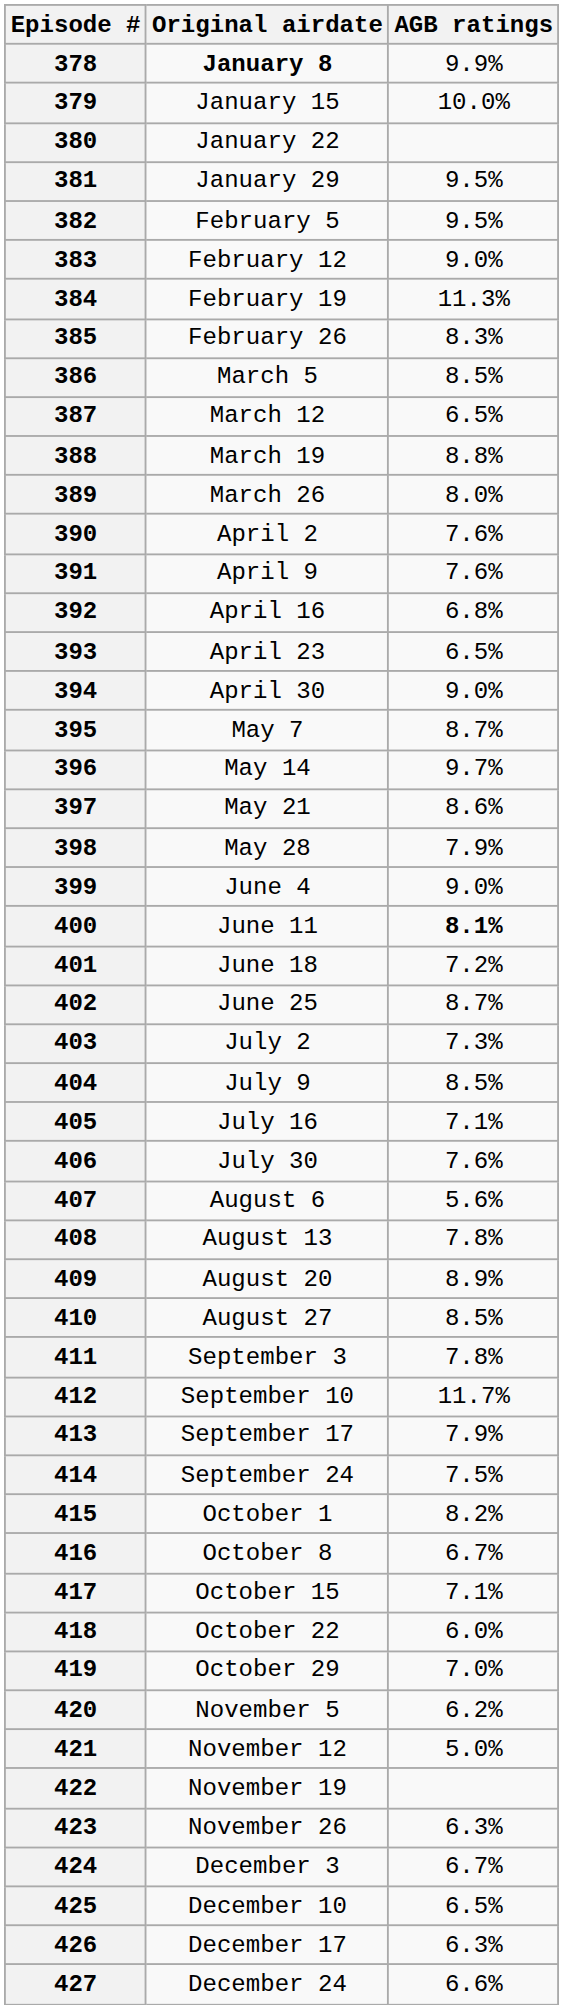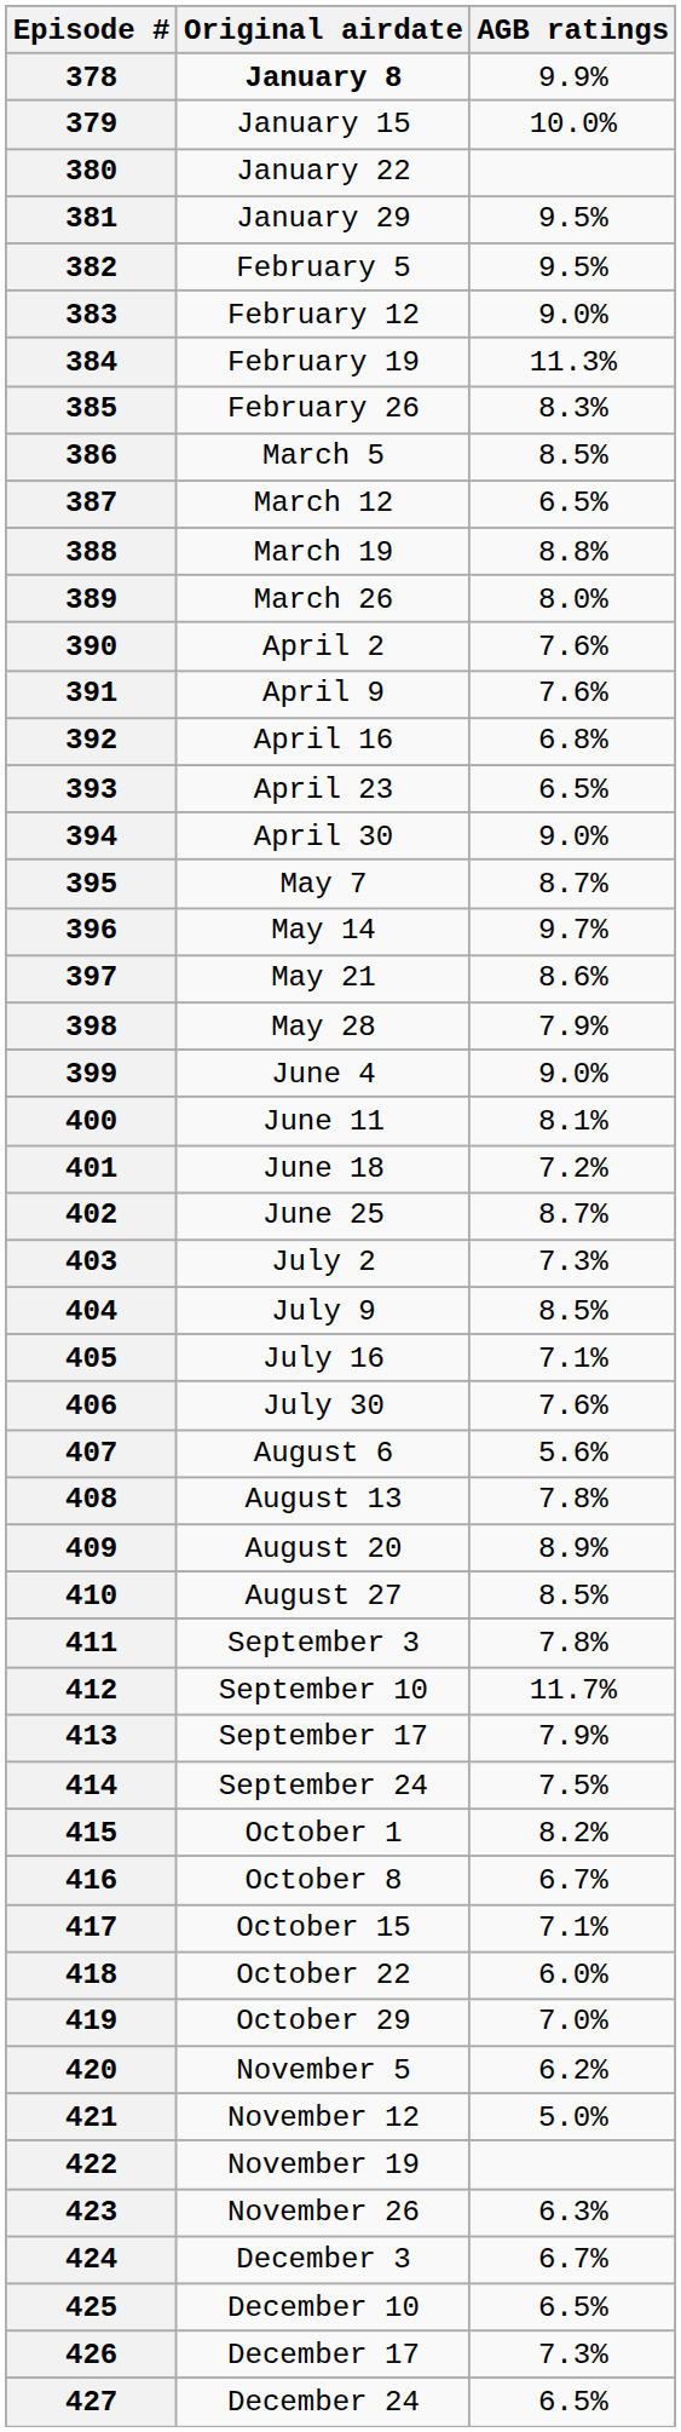 <table class="wikitable" style="text-align:center">
 <tr>
 <th>Episode #</th>
 <th>Original airdate</th>
 <th>AGB ratings</th>
 </tr>
 <tr>
 <th>378</th>
 <td><strong>January 8</strong></td>
 <td>9.9%</td>
 </tr>
 <tr>
 <th>379</th>
 <td>January 15</td>
 <td>10.0%</td>
 </tr>
 <tr>
 <th>380</th>
 <td>January 22</td>
 <td></td>
 </tr>
 <tr>
 <th>381</th>
 <td>January 29</td>
 <td>9.5%</td>
 </tr>
 <tr>
 <th>382</th>
 <td>February 5</td>
 <td>9.5%</td>
 </tr>
 <tr>
 <th>383</th>
 <td>February 12</td>
 <td>9.0%</td>
 </tr>
 <tr>
 <th>384</th>
 <td>February 19</td>
 <td>11.3%</td>
 </tr>
 <tr>
 <th>385</th>
 <td>February 26</td>
 <td>8.3%</td>
 </tr>
 <tr>
 <th>386</th>
 <td>March 5</td>
 <td>8.5%</td>
 </tr>
 <tr>
 <th>387</th>
 <td>March 12</td>
 <td>6.5%</td>
 </tr>
 <tr>
 <th>388</th>
 <td>March 19</td>
 <td>8.8%</td>
 </tr>
 <tr>
 <th>389</th>
 <td>March 26</td>
 <td>8.0%</td>
 </tr>
 <tr>
 <th>390</th>
 <td>April 2</td>
 <td>7.6%</td>
 </tr>
 <tr>
 <th>391</th>
 <td>April 9</td>
 <td>7.6%</td>
 </tr>
 <tr>
 <th>392</th>
 <td>April 16</td>
 <td>6.8%</td>
 </tr>
 <tr>
 <th>393</th>
 <td>April 23</td>
 <td>6.5%</td>
 </tr>
 <tr>
 <th>394</th>
 <td>April 30</td>
 <td>9.0%</td>
 </tr>
 <tr>
 <th>395</th>
 <td>May 7</td>
 <td>8.7%</td>
 </tr>
 <tr>
 <th>396</th>
 <td>May 14</td>
 <td>9.7%</td>
 </tr>
 <tr>
 <th>397</th>
 <td>May 21</td>
 <td>8.6%</td>
 </tr>
 <tr>
 <th>398</th>
 <td>May 28</td>
 <td>7.9%</td>
 </tr>
 <tr>
 <th>399</th>
 <td>June 4</td>
 <td>9.0%</td>
 </tr>
 <tr>
 <th>400</th>
 <td>June 11</td>
-<td><strong>8.1%</strong></td>
+<td>8.1%</td>
 </tr>
 <tr>
 <th>401</th>
 <td>June 18</td>
 <td>7.2%</td>
 </tr>
 <tr>
 <th>402</th>
 <td>June 25</td>
 <td>8.7%</td>
 </tr>
 <tr>
 <th>403</th>
 <td>July 2</td>
 <td>7.3%</td>
 </tr>
 <tr>
 <th>404</th>
 <td>July 9</td>
 <td>8.5%</td>
 </tr>
 <tr>
 <th>405</th>
 <td>July 16</td>
 <td>7.1%</td>
 </tr>
 <tr>
 <th>406</th>
 <td>July 30</td>
 <td>7.6%</td>
 </tr>
 <tr>
 <th>407</th>
 <td>August 6</td>
 <td>5.6%</td>
 </tr>
 <tr>
 <th>408</th>
 <td>August 13</td>
 <td>7.8%</td>
 </tr>
 <tr>
 <th>409</th>
 <td>August 20</td>
 <td>8.9%</td>
 </tr>
 <tr>
 <th>410</th>
 <td>August 27</td>
 <td>8.5%</td>
 </tr>
 <tr>
 <th>411</th>
 <td>September 3</td>
 <td>7.8%</td>
 </tr>
 <tr>
 <th>412</th>
 <td>September 10</td>
 <td>11.7%</td>
 </tr>
 <tr>
 <th>413</th>
 <td>September 17</td>
 <td>7.9%</td>
 </tr>
 <tr>
 <th>414</th>
 <td>September 24</td>
 <td>7.5%</td>
 </tr>
 <tr>
 <th>415</th>
 <td>October 1</td>
 <td>8.2%</td>
 </tr>
 <tr>
 <th>416</th>
 <td>October 8</td>
 <td>6.7%</td>
 </tr>
 <tr>
 <th>417</th>
 <td>October 15</td>
 <td>7.1%</td>
 </tr>
 <tr>
 <th>418</th>
 <td>October 22</td>
 <td>6.0%</td>
 </tr>
 <tr>
 <th>419</th>
 <td>October 29</td>
 <td>7.0%</td>
 </tr>
 <tr>
 <th>420</th>
 <td>November 5</td>
 <td>6.2%</td>
 </tr>
 <tr>
 <th>421</th>
 <td>November 12</td>
 <td>5.0%</td>
 </tr>
 <tr>
 <th>422</th>
 <td>November 19</td>
 <td></td>
 </tr>
 <tr>
 <th>423</th>
 <td>November 26</td>
 <td>6.3%</td>
 </tr>
 <tr>
 <th>424</th>
 <td>December 3</td>
 <td>6.7%</td>
 </tr>
 <tr>
 <th>425</th>
 <td>December 10</td>
 <td>6.5%</td>
 </tr>
 <tr>
 <th>426</th>
 <td>December 17</td>
-<td>6.3%</td>
+<td>7.3%</td>
 </tr>
 <tr>
 <th>427</th>
 <td>December 24</td>
-<td>6.6%</td>
+<td>6.5%</td>
 </tr>
 </table>
